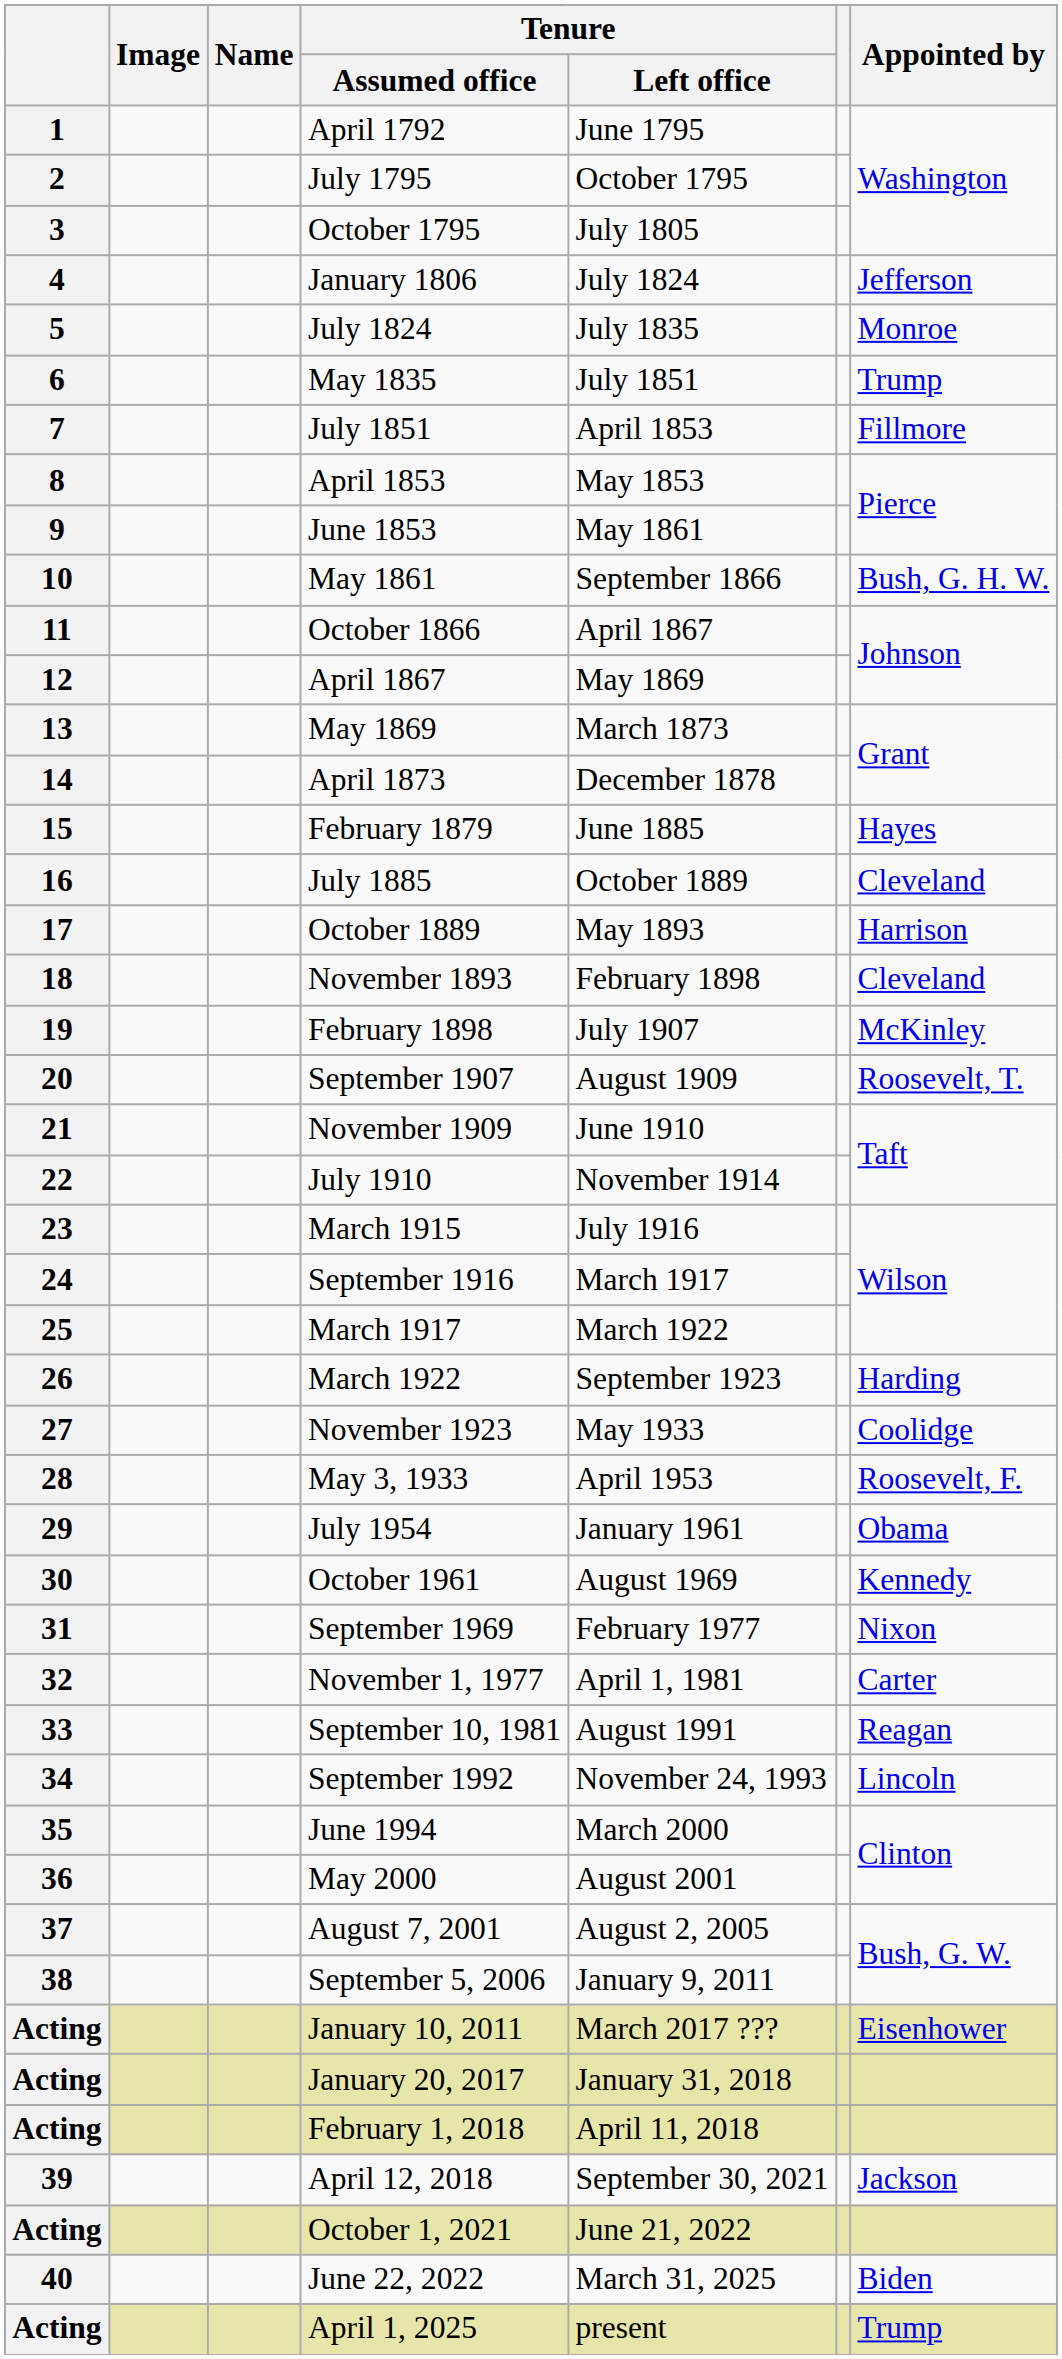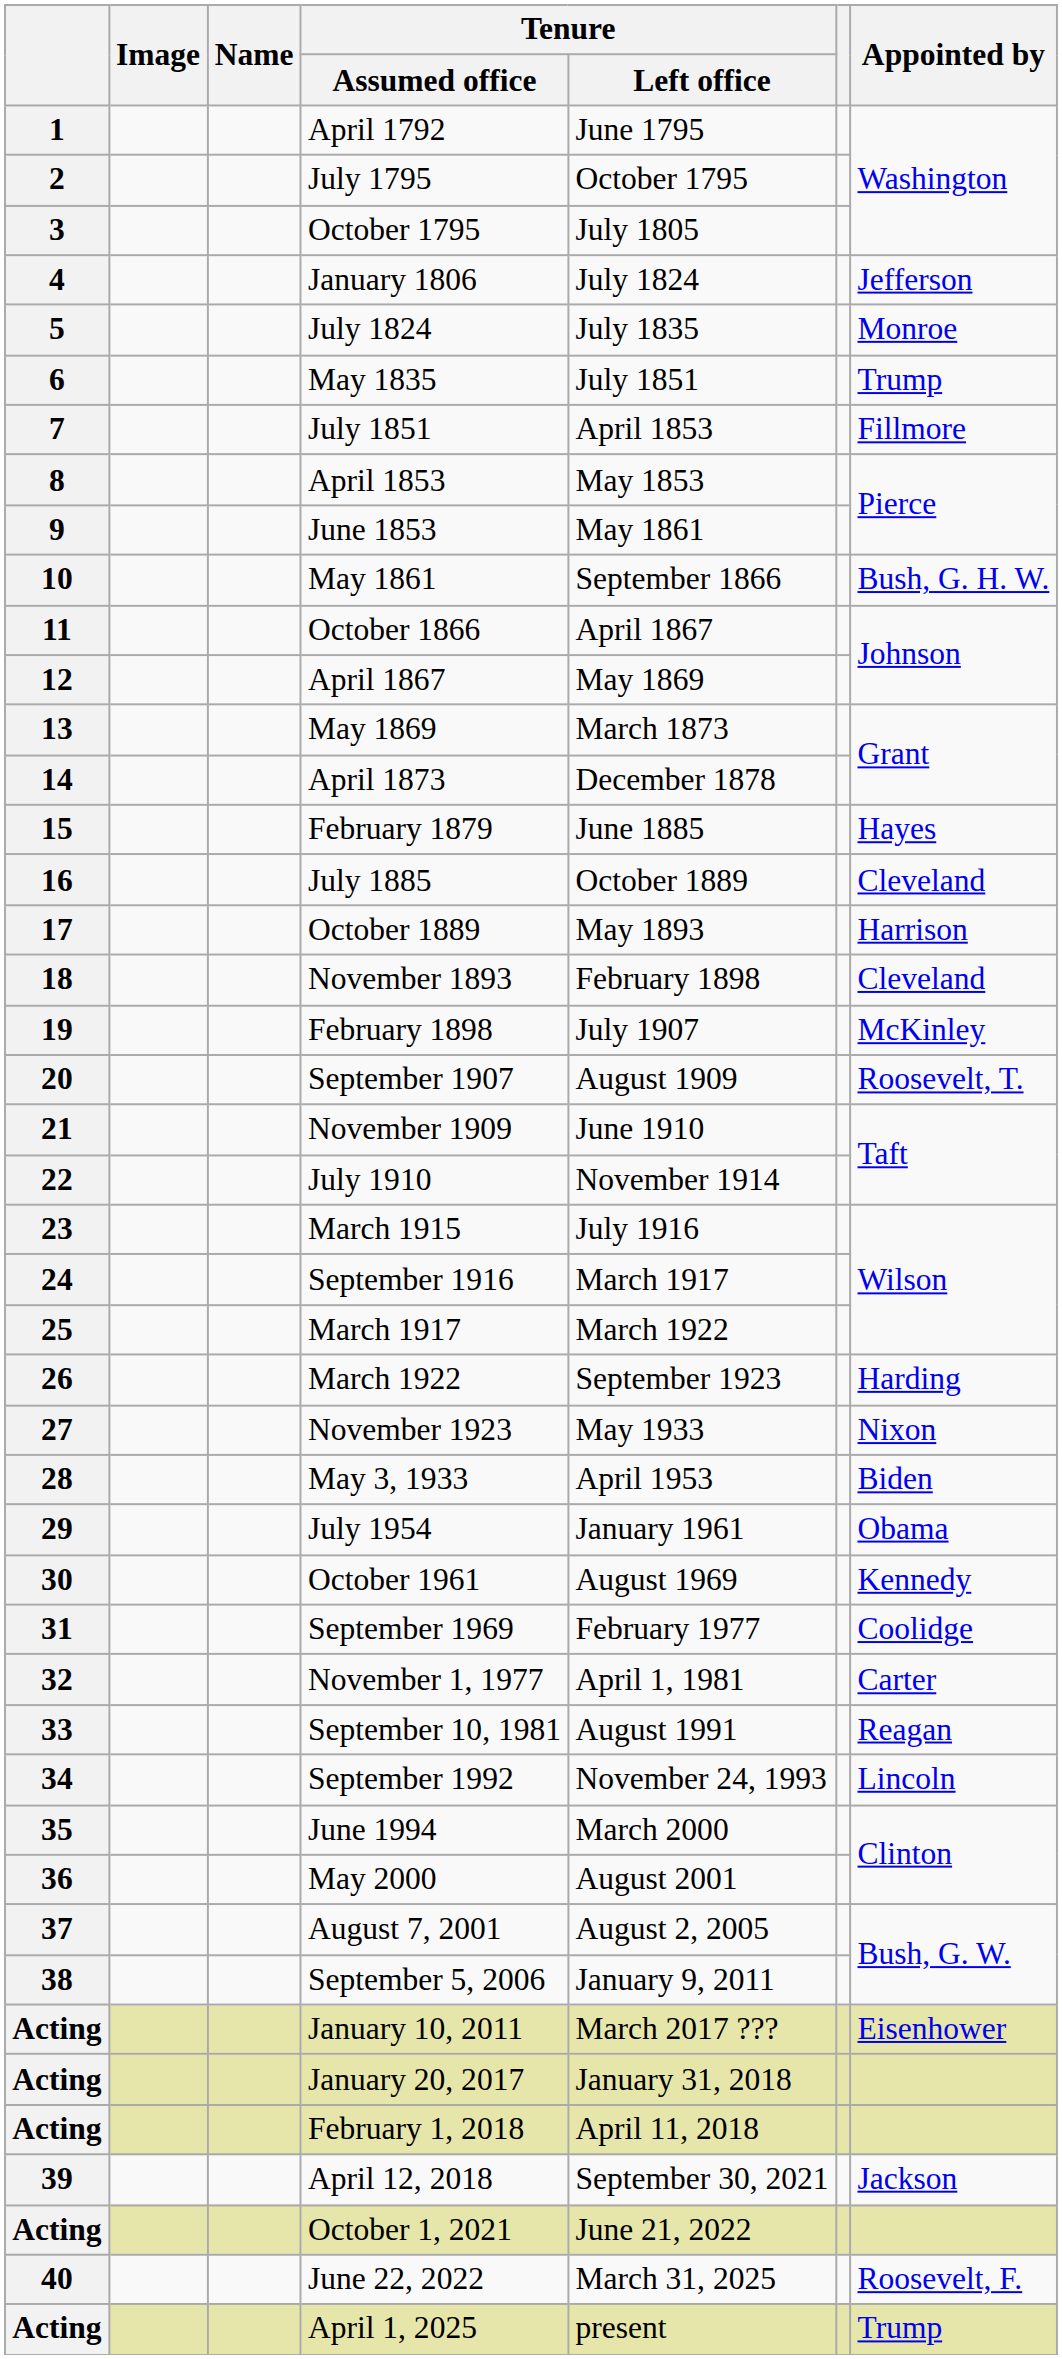 <table class="wikitable sortable">
 <tr>
 <th scope="col" rowspan="2"></th>
 <th scope="col" rowspan="2">Image</th>
 <th scope="col" rowspan="2">Name</th>
 <th scope="col" colspan="2">Tenure</th>
 <th scope="col" rowspan="2" class="unsortable"></th>
 <th scope="col" rowspan="2">Appointed by</th>
 </tr>
 <tr>
 <th scope="col" data-sort-type="date">Assumed office</th>
 <th scope="col" data-sort-type="date">Left office</th>
 </tr>
 <tr>
 <th scope="row">1</th>
 <td></td>
 <td></td>
 <td>April 1792</td>
 <td>June 1795</td>
 <td></td>
 <td rowspan="3"><a href='#'>Washington</a></td>
 </tr>
 <tr>
 <th scope="row">2</th>
 <td></td>
 <td></td>
 <td>July 1795</td>
 <td>October 1795</td>
 <td></td>
 </tr>
 <tr>
 <th scope="row">3</th>
 <td></td>
 <td></td>
 <td>October 1795</td>
 <td>July 1805</td>
 <td></td>
 </tr>
 <tr>
 <th scope="row">4</th>
 <td></td>
 <td></td>
 <td>January 1806</td>
 <td>July 1824</td>
 <td></td>
 <td><a href='#'>Jefferson</a></td>
 </tr>
 <tr>
 <th scope="row">5</th>
 <td></td>
 <td></td>
 <td>July 1824</td>
 <td>July 1835</td>
 <td></td>
 <td><a href='#'>Monroe</a></td>
 </tr>
 <tr>
 <th scope="row">6</th>
 <td></td>
 <td></td>
 <td>May 1835</td>
 <td>July 1851</td>
 <td></td>
 <td><a href='#'>Trump</a></td>
 </tr>
 <tr>
 <th scope="row">7</th>
 <td></td>
 <td></td>
 <td>July 1851</td>
 <td>April 1853</td>
 <td></td>
 <td><a href='#'>Fillmore</a></td>
 </tr>
 <tr>
 <th scope="row">8</th>
 <td></td>
 <td></td>
 <td>April 1853</td>
 <td>May 1853</td>
 <td></td>
 <td rowspan="2"><a href='#'>Pierce</a></td>
 </tr>
 <tr>
 <th scope="row">9</th>
 <td></td>
 <td></td>
 <td>June 1853</td>
 <td>May 1861</td>
 <td></td>
 </tr>
 <tr>
 <th scope="row">10</th>
 <td></td>
 <td></td>
 <td>May 1861</td>
 <td>September 1866</td>
 <td></td>
 <td><a href='#'>Bush, G. H. W.</a></td>
 </tr>
 <tr>
 <th scope="row">11</th>
 <td></td>
 <td></td>
 <td>October 1866</td>
 <td>April 1867</td>
 <td></td>
 <td rowspan="2"><a href='#'>Johnson</a></td>
 </tr>
 <tr>
 <th scope="row">12</th>
 <td></td>
 <td></td>
 <td>April 1867</td>
 <td>May 1869</td>
 <td></td>
 </tr>
 <tr>
 <th scope="row">13</th>
 <td></td>
 <td></td>
 <td>May 1869</td>
 <td>March 1873</td>
 <td></td>
 <td rowspan="2"><a href='#'>Grant</a></td>
 </tr>
 <tr>
 <th scope="row">14</th>
 <td></td>
 <td></td>
 <td>April 1873</td>
 <td>December 1878</td>
 <td></td>
 </tr>
 <tr>
 <th scope="row">15</th>
 <td></td>
 <td></td>
 <td>February 1879</td>
 <td>June 1885</td>
 <td></td>
 <td><a href='#'>Hayes</a></td>
 </tr>
 <tr>
 <th scope="row">16</th>
 <td></td>
 <td></td>
 <td>July 1885</td>
 <td>October 1889</td>
 <td></td>
 <td><a href='#'>Cleveland</a></td>
 </tr>
 <tr>
 <th scope="row">17</th>
 <td></td>
 <td></td>
 <td>October 1889</td>
 <td>May 1893</td>
 <td></td>
 <td><a href='#'>Harrison</a></td>
 </tr>
 <tr>
 <th scope="row">18</th>
 <td></td>
 <td></td>
 <td>November 1893</td>
 <td>February 1898</td>
 <td></td>
 <td><a href='#'>Cleveland</a></td>
 </tr>
 <tr>
 <th scope="row">19</th>
 <td></td>
 <td></td>
 <td>February 1898</td>
 <td>July 1907</td>
 <td></td>
 <td><a href='#'>McKinley</a></td>
 </tr>
 <tr>
 <th scope="row">20</th>
 <td></td>
 <td></td>
 <td>September 1907</td>
 <td>August 1909</td>
 <td></td>
 <td><a href='#'>Roosevelt, T.</a></td>
 </tr>
 <tr>
 <th scope="row">21</th>
 <td></td>
 <td></td>
 <td>November 1909</td>
 <td>June 1910</td>
 <td></td>
 <td rowspan="2"><a href='#'>Taft</a></td>
 </tr>
 <tr>
 <th scope="row">22</th>
 <td></td>
 <td></td>
 <td>July 1910</td>
 <td>November 1914</td>
 <td></td>
 </tr>
 <tr>
 <th scope="row">23</th>
 <td></td>
 <td></td>
 <td>March 1915</td>
 <td>July 1916</td>
 <td></td>
 <td rowspan="3"><a href='#'>Wilson</a></td>
 </tr>
 <tr>
 <th scope="row">24</th>
 <td></td>
 <td></td>
 <td>September 1916</td>
 <td>March 1917</td>
 <td></td>
 </tr>
 <tr>
 <th scope="row">25</th>
 <td></td>
 <td></td>
 <td>March 1917</td>
 <td>March 1922</td>
 <td></td>
 </tr>
 <tr>
 <th scope="row">26</th>
 <td></td>
 <td></td>
 <td>March 1922</td>
 <td>September 1923</td>
 <td></td>
 <td><a href='#'>Harding</a></td>
 </tr>
 <tr>
 <th scope="row">27</th>
 <td></td>
 <td></td>
 <td>November 1923</td>
 <td>May 1933</td>
 <td></td>
-<td><a href='#'>Coolidge</a></td>
+<td><a href='#'>Nixon</a></td>
 </tr>
 <tr>
 <th scope="row">28</th>
 <td></td>
 <td></td>
 <td>May 3, 1933</td>
 <td>April 1953</td>
 <td></td>
-<td><a href='#'>Roosevelt, F.</a></td>
+<td><a href='#'>Biden</a></td>
 </tr>
 <tr>
 <th scope="row">29</th>
 <td></td>
 <td></td>
 <td>July 1954</td>
 <td>January 1961</td>
 <td></td>
 <td><a href='#'>Obama</a></td>
 </tr>
 <tr>
 <th scope="row">30</th>
 <td></td>
 <td></td>
 <td>October 1961</td>
 <td>August 1969</td>
 <td></td>
 <td><a href='#'>Kennedy</a></td>
 </tr>
 <tr>
 <th scope="row">31</th>
 <td></td>
 <td></td>
 <td>September 1969</td>
 <td>February 1977</td>
 <td></td>
-<td><a href='#'>Nixon</a></td>
+<td><a href='#'>Coolidge</a></td>
 </tr>
 <tr>
 <th scope="row">32</th>
 <td></td>
 <td></td>
 <td>November 1, 1977</td>
 <td>April 1, 1981</td>
 <td></td>
 <td><a href='#'>Carter</a></td>
 </tr>
 <tr>
 <th scope="row">33</th>
 <td></td>
 <td></td>
 <td>September 10, 1981</td>
 <td>August 1991</td>
 <td></td>
 <td><a href='#'>Reagan</a></td>
 </tr>
 <tr>
 <th scope="row">34</th>
 <td></td>
 <td></td>
 <td>September 1992</td>
 <td>November 24, 1993</td>
 <td></td>
 <td><a href='#'>Lincoln</a></td>
 </tr>
 <tr>
 <th scope="row">35</th>
 <td></td>
 <td></td>
 <td>June 1994</td>
 <td>March 2000</td>
 <td></td>
 <td rowspan="2"><a href='#'>Clinton</a></td>
 </tr>
 <tr>
 <th scope="row">36</th>
 <td></td>
 <td></td>
 <td>May 2000</td>
 <td>August 2001</td>
 <td></td>
 </tr>
 <tr>
 <th scope="row">37</th>
 <td></td>
 <td></td>
 <td>August 7, 2001</td>
 <td>August 2, 2005</td>
 <td></td>
 <td rowspan=2><a href='#'>Bush, G. W.</a></td>
 </tr>
 <tr>
 <th scope="row">38</th>
 <td></td>
 <td></td>
 <td>September 5, 2006</td>
 <td>January 9, 2011</td>
 <td></td>
 </tr>
 <tr bgcolor="#e6e6aa">
 <th scope="row">Acting</th>
 <td></td>
 <td></td>
 <td>January 10, 2011</td>
 <td>March 2017 ???</td>
 <td></td>
 <td><a href='#'>Eisenhower</a></td>
 </tr>
 <tr bgcolor="#e6e6aa">
 <th scope="row">Acting</th>
 <td></td>
 <td></td>
 <td>January 20, 2017</td>
 <td>January 31, 2018</td>
 <td></td>
 <td></td>
 </tr>
 <tr bgcolor="#e6e6aa">
 <th scope="row">Acting</th>
 <td></td>
 <td></td>
 <td>February 1, 2018</td>
 <td>April 11, 2018</td>
 <td></td>
 <td></td>
 </tr>
 <tr>
 <th scope="row">39</th>
 <td></td>
 <td></td>
 <td>April 12, 2018</td>
 <td>September 30, 2021</td>
 <td></td>
 <td><a href='#'>Jackson</a></td>
 </tr>
 <tr bgcolor="#e6e6aa">
 <th scope="row">Acting</th>
 <td></td>
 <td></td>
 <td>October 1, 2021</td>
 <td>June 21, 2022</td>
 <td></td>
 <td></td>
 </tr>
 <tr>
 <th scope="row">40</th>
 <td></td>
 <td></td>
 <td>June 22, 2022</td>
 <td>March 31, 2025</td>
 <td></td>
-<td><a href='#'>Biden</a></td>
+<td><a href='#'>Roosevelt, F.</a></td>
 </tr>
 <tr bgcolor="#e6e6aa">
 <th scope="row">Acting</th>
 <td></td>
 <td></td>
 <td>April 1, 2025</td>
 <td>present</td>
 <td></td>
 <td><a href='#'>Trump</a></td>
 </tr>
 <tr>
 </tr>
 </table>
